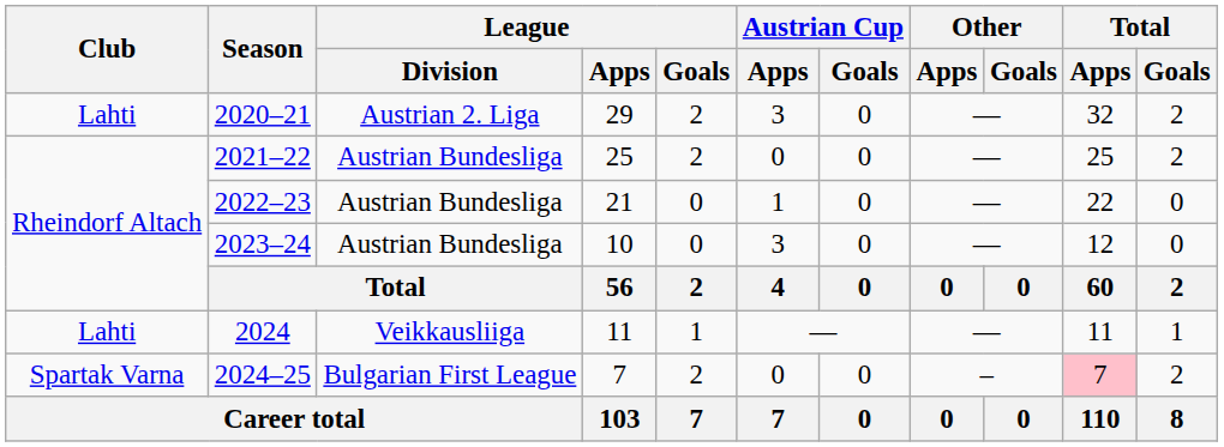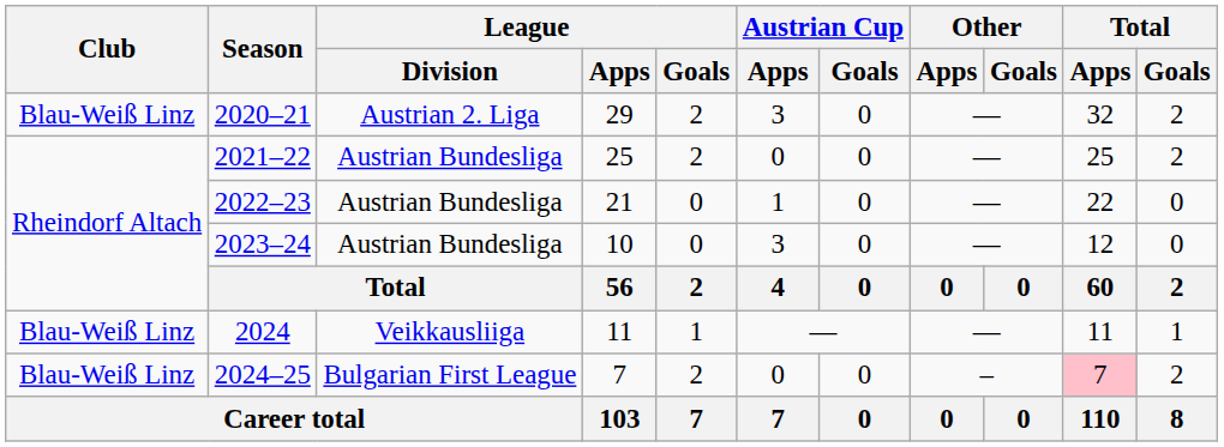 <table class="wikitable" style="text-align:center">
 <tr>
 <th rowspan="2">Club</th>
 <th rowspan="2">Season</th>
 <th colspan="3">League</th>
 <th colspan="2"><a href='#'>Austrian Cup</a></th>
 <th colspan="2">Other</th>
 <th colspan="2">Total</th>
 </tr>
 <tr>
 <th>Division</th>
 <th>Apps</th>
 <th>Goals</th>
 <th>Apps</th>
 <th>Goals</th>
 <th>Apps</th>
 <th>Goals</th>
 <th>Apps</th>
 <th>Goals</th>
 </tr>
 <tr>
-<td><a href='#'>Lahti</a></td>
+<td><a href='#'>Blau-Weiß Linz</a></td>
 <td><a href='#'>2020–21</a></td>
 <td><a href='#'>Austrian 2. Liga</a></td>
 <td>29</td>
 <td>2</td>
 <td>3</td>
 <td>0</td>
 <td colspan="2">—</td>
 <td>32</td>
 <td>2</td>
 </tr>
 <tr>
 <td rowspan="4"><a href='#'>Rheindorf Altach</a></td>
 <td><a href='#'>2021–22</a></td>
 <td><a href='#'>Austrian Bundesliga</a></td>
 <td>25</td>
 <td>2</td>
 <td>0</td>
 <td>0</td>
 <td colspan="2">—</td>
 <td>25</td>
 <td>2</td>
 </tr>
 <tr>
 <td><a href='#'>2022–23</a></td>
 <td>Austrian Bundesliga</td>
 <td>21</td>
 <td>0</td>
 <td>1</td>
 <td>0</td>
 <td colspan="2">—</td>
 <td>22</td>
 <td>0</td>
 </tr>
 <tr>
 <td><a href='#'>2023–24</a></td>
 <td>Austrian Bundesliga</td>
 <td>10</td>
 <td>0</td>
 <td>3</td>
 <td>0</td>
 <td colspan="2">—</td>
 <td>12</td>
 <td>0</td>
 </tr>
 <tr>
 <th colspan="2">Total</th>
 <th>56</th>
 <th>2</th>
 <th>4</th>
 <th>0</th>
 <th>0</th>
 <th>0</th>
 <th>60</th>
 <th>2</th>
 </tr>
 <tr>
-<td><a href='#'>Lahti</a></td>
+<td><a href='#'>Blau-Weiß Linz</a></td>
 <td><a href='#'>2024</a></td>
 <td><a href='#'>Veikkausliiga</a></td>
 <td>11</td>
 <td>1</td>
 <td colspan="2">—</td>
 <td colspan="2">—</td>
 <td>11</td>
 <td>1</td>
 </tr>
 <tr>
-<td><a href='#'>Spartak Varna</a></td>
+<td><a href='#'>Blau-Weiß Linz</a></td>
 <td><a href='#'>2024–25</a></td>
 <td><a href='#'>Bulgarian First League</a></td>
 <td>7</td>
 <td>2</td>
 <td>0</td>
 <td>0</td>
 <td colspan=2>–</td>
 <td style="background: pink;">7</td>
 <td>2</td>
 </tr>
 <tr>
 <th colspan="3">Career total</th>
 <th>103</th>
 <th>7</th>
 <th>7</th>
 <th>0</th>
 <th>0</th>
 <th>0</th>
 <th>110</th>
 <th>8</th>
 </tr>
 </table>
